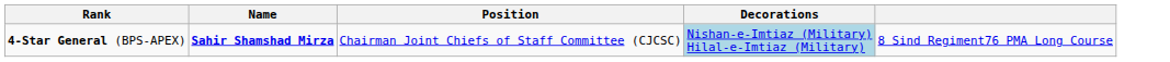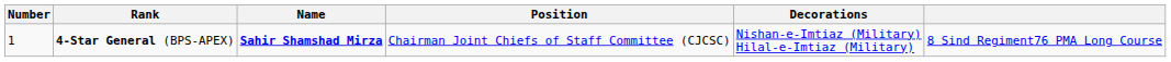 <table class="wikitable sortable mw-collapsible">
 <tr>
+<th>Number</th>
 <th>Rank</th>
 <th>Name</th>
 <th>Position</th>
 <th>Decorations</th>
 <th></th>
 </tr>
 <tr>
+<td>1</td>
 <td><strong>4-Star General</strong> (BPS-APEX)</td>
 <td><strong><a href='#'>Sahir Shamshad Mirza</a></strong></td>
 <td><a href='#'>Chairman Joint Chiefs of Staff Committee</a> (CJCSC)</td>
-<td style="background: lightblue;"><a href='#'>Nishan-e-Imtiaz (Military)</a><br><a href='#'>Hilal-e-Imtiaz (Military)</a></td>
+<td><a href='#'>Nishan-e-Imtiaz (Military)</a><br><a href='#'>Hilal-e-Imtiaz (Military)</a></td>
 <td><a href='#'>8 Sind Regiment</a><a href='#'>76 PMA Long Course</a></td>
 </tr>
 </table>
